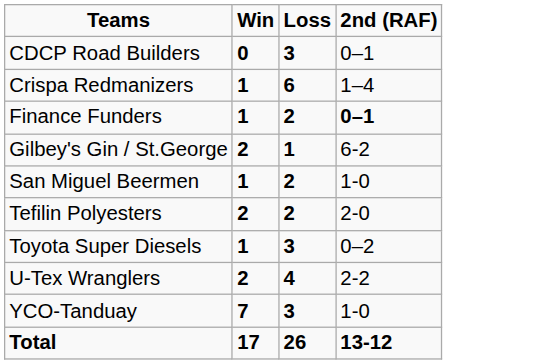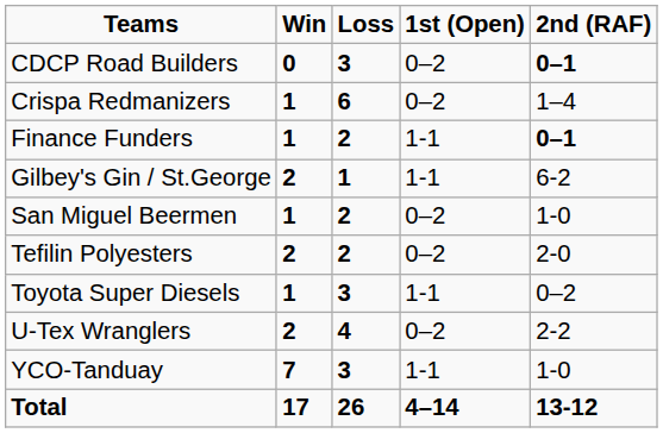 <table class=wikitable sortable>
 <tr align=center>
 <td><strong>Teams</strong></td>
 <td><strong>Win</strong></td>
 <td><strong>Loss</strong></td>
+<td><strong>1st (Open)</strong></td>
 <td><strong>2nd (RAF)</strong></td>
 </tr>
 <tr>
 <td>CDCP Road Builders</td>
 <td><strong>0</strong></td>
 <td><strong>3</strong></td>
-<td>0–1</td>
+<td>0–2</td>
+<td><strong>0–1</strong></td>
 </tr>
 <tr>
 <td>Crispa Redmanizers</td>
 <td><strong>1</strong></td>
 <td><strong>6</strong></td>
+<td>0–2</td>
 <td>1–4</td>
 </tr>
 <tr>
 <td>Finance Funders</td>
 <td><strong>1</strong></td>
 <td><strong>2</strong></td>
+<td>1-1</td>
 <td><strong>0–1</strong></td>
 </tr>
 <tr>
 <td>Gilbey's Gin / St.George</td>
 <td><strong>2</strong></td>
 <td><strong>1</strong></td>
+<td>1-1</td>
 <td>6-2</td>
 </tr>
 <tr>
 <td>San Miguel Beermen</td>
 <td><strong>1</strong></td>
 <td><strong>2</strong></td>
+<td>0–2</td>
 <td>1-0</td>
 </tr>
 <tr>
 <td>Tefilin Polyesters</td>
 <td><strong>2</strong></td>
 <td><strong>2</strong></td>
+<td>0–2</td>
 <td>2-0</td>
 </tr>
 <tr>
 <td>Toyota Super Diesels</td>
 <td><strong>1</strong></td>
 <td><strong>3</strong></td>
+<td>1-1</td>
 <td>0–2</td>
 </tr>
 <tr>
 <td>U-Tex Wranglers</td>
 <td><strong>2</strong></td>
 <td><strong>4</strong></td>
+<td>0–2</td>
 <td>2-2</td>
 </tr>
 <tr>
 <td>YCO-Tanduay</td>
 <td><strong>7</strong></td>
 <td><strong>3</strong></td>
+<td>1-1</td>
 <td>1-0</td>
 </tr>
 <tr>
 <td><strong>Total</strong></td>
 <td><strong>17</strong></td>
 <td><strong>26</strong></td>
+<td><strong>4–14</strong></td>
 <td><strong>13-12</strong></td>
 </tr>
 </table>
